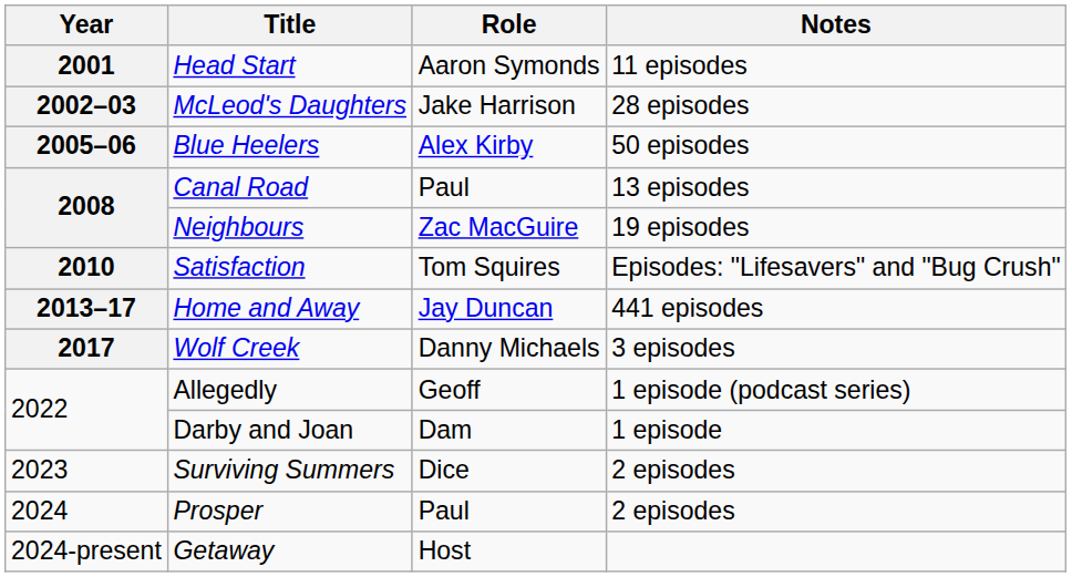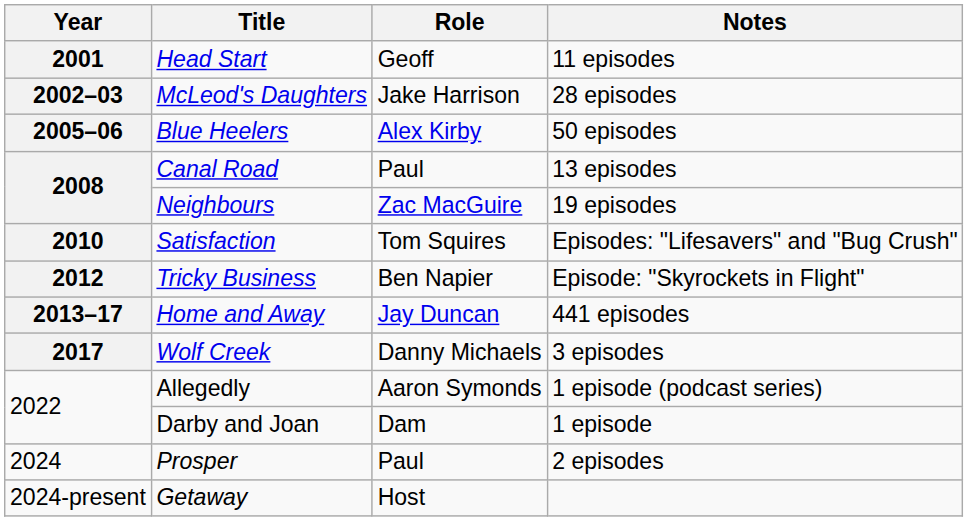 <table class="wikitable sortable plainrowheaders">
 <tr>
 <th scope="col">Year</th>
 <th scope="col">Title</th>
 <th scope="col">Role</th>
 <th scope="col" class="unsortable">Notes</th>
 </tr>
 <tr>
 <th scope="row">2001</th>
 <td><em><a href='#'>Head Start</a></em></td>
-<td>Aaron Symonds</td>
+<td>Geoff</td>
 <td>11 episodes</td>
 </tr>
 <tr>
 <th scope="row">2002–03</th>
 <td><em><a href='#'>McLeod's Daughters</a></em></td>
 <td>Jake Harrison</td>
 <td>28 episodes</td>
 </tr>
 <tr>
 <th scope="row">2005–06</th>
 <td><em><a href='#'>Blue Heelers</a></em></td>
 <td><a href='#'>Alex Kirby</a></td>
 <td>50 episodes</td>
 </tr>
 <tr>
 <th rowspan="2" scope="row">2008</th>
 <td><em><a href='#'>Canal Road</a></em></td>
 <td>Paul</td>
 <td>13 episodes</td>
 </tr>
 <tr>
 <td><em><a href='#'>Neighbours</a></em></td>
 <td><a href='#'>Zac MacGuire</a></td>
 <td>19 episodes</td>
 </tr>
 <tr>
 <th scope="row">2010</th>
 <td><em><a href='#'>Satisfaction</a></em></td>
 <td>Tom Squires</td>
 <td>Episodes: "Lifesavers" and "Bug Crush"</td>
 </tr>
 <tr>
+<th scope="row">2012</th>
+<td><em><a href='#'>Tricky Business</a></em></td>
+<td>Ben Napier</td>
+<td>Episode: "Skyrockets in Flight"</td>
+</tr>
+<tr>
 <th scope="row">2013–17</th>
 <td><em><a href='#'>Home and Away</a></em></td>
 <td><a href='#'>Jay Duncan</a></td>
 <td>441 episodes</td>
 </tr>
 <tr>
 <th scope="row">2017</th>
 <td><em><a href='#'>Wolf Creek</a></em></td>
 <td>Danny Michaels</td>
 <td>3 episodes</td>
 </tr>
 <tr>
 <td rowspan="2">2022</td>
 <td>Allegedly</td>
-<td>Geoff</td>
+<td>Aaron Symonds</td>
 <td>1 episode (podcast series)</td>
 </tr>
 <tr>
 <td>Darby and Joan</td>
 <td>Dam</td>
 <td>1 episode</td>
-</tr>
-<tr>
-<td>2023</td>
-<td><em>Surviving Summers</em></td>
-<td>Dice</td>
-<td>2 episodes</td>
 </tr>
 <tr>
 <td>2024</td>
 <td><em>Prosper</em></td>
 <td>Paul</td>
 <td>2 episodes</td>
 </tr>
 <tr>
 <td>2024-present</td>
 <td><em>Getaway</em></td>
 <td>Host</td>
 <td></td>
 </tr>
 </table>
